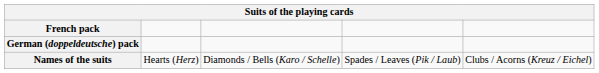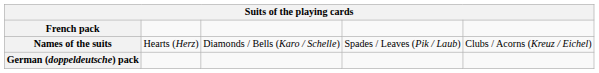 <table class="wikitable">
 <tr>
 <th colspan="5">Suits of the playing cards</th>
 </tr>
 <tr>
 <th>French pack</th>
 <td></td>
 <td></td>
 <td></td>
 <td></td>
 </tr>
 <tr>
+<th>Names of the suits</th>
+<td>Hearts (<em>Herz</em>)</td>
+<td>Diamonds / Bells (<em>Karo / Schelle</em>)</td>
+<td>Spades / Leaves (<em>Pik / Laub</em>)</td>
+<td>Clubs / Acorns (<em>Kreuz / Eichel</em>)</td>
+</tr>
+<tr>
 <th>German (<em>doppeldeutsche</em>) pack</th>
 <td></td>
 <td></td>
 <td></td>
 <td></td>
 </tr>
-<tr>
-<th>Names of the suits</th>
-<td>Hearts (<em>Herz</em>)</td>
-<td>Diamonds / Bells (<em>Karo / Schelle</em>)</td>
-<td>Spades / Leaves (<em>Pik / Laub</em>)</td>
-<td>Clubs / Acorns (<em>Kreuz / Eichel</em>)</td>
-</tr>
 </table>
